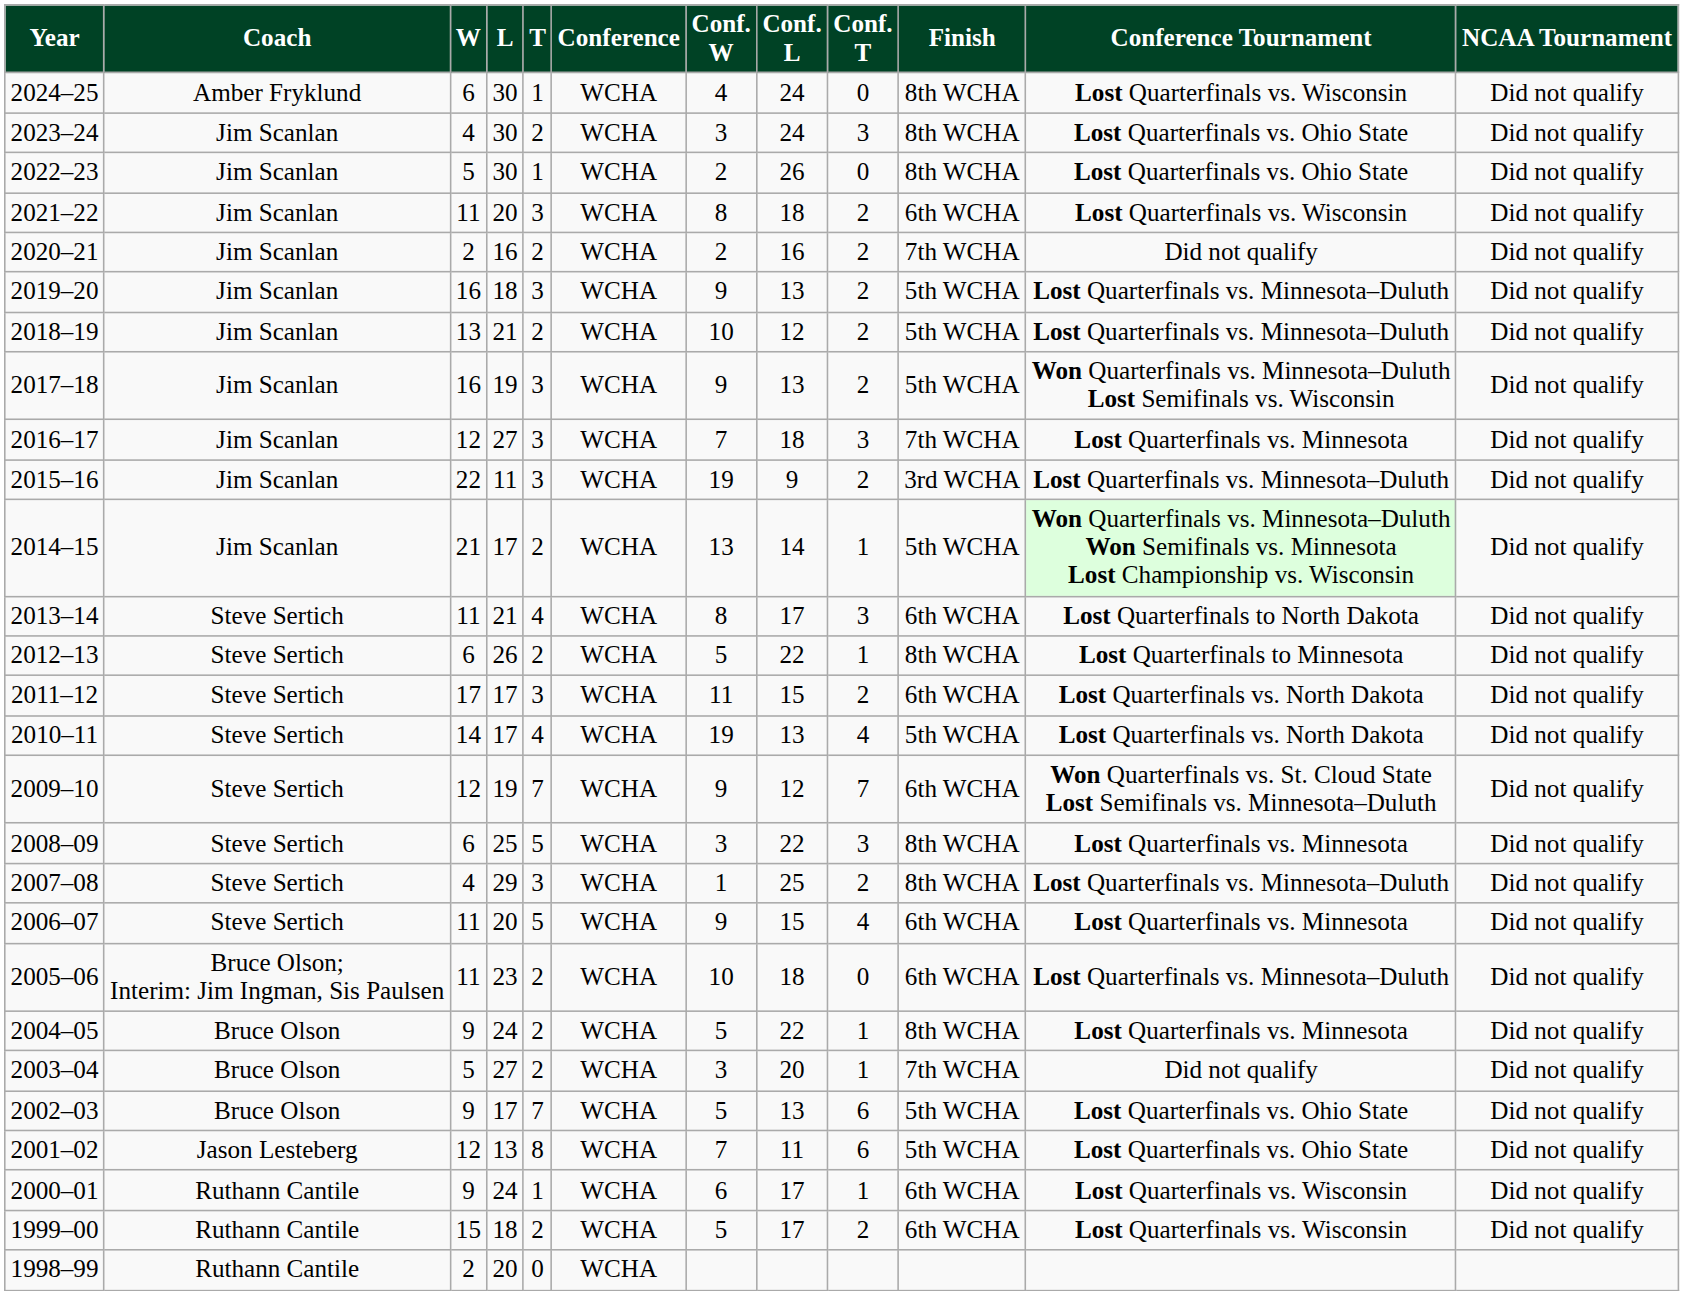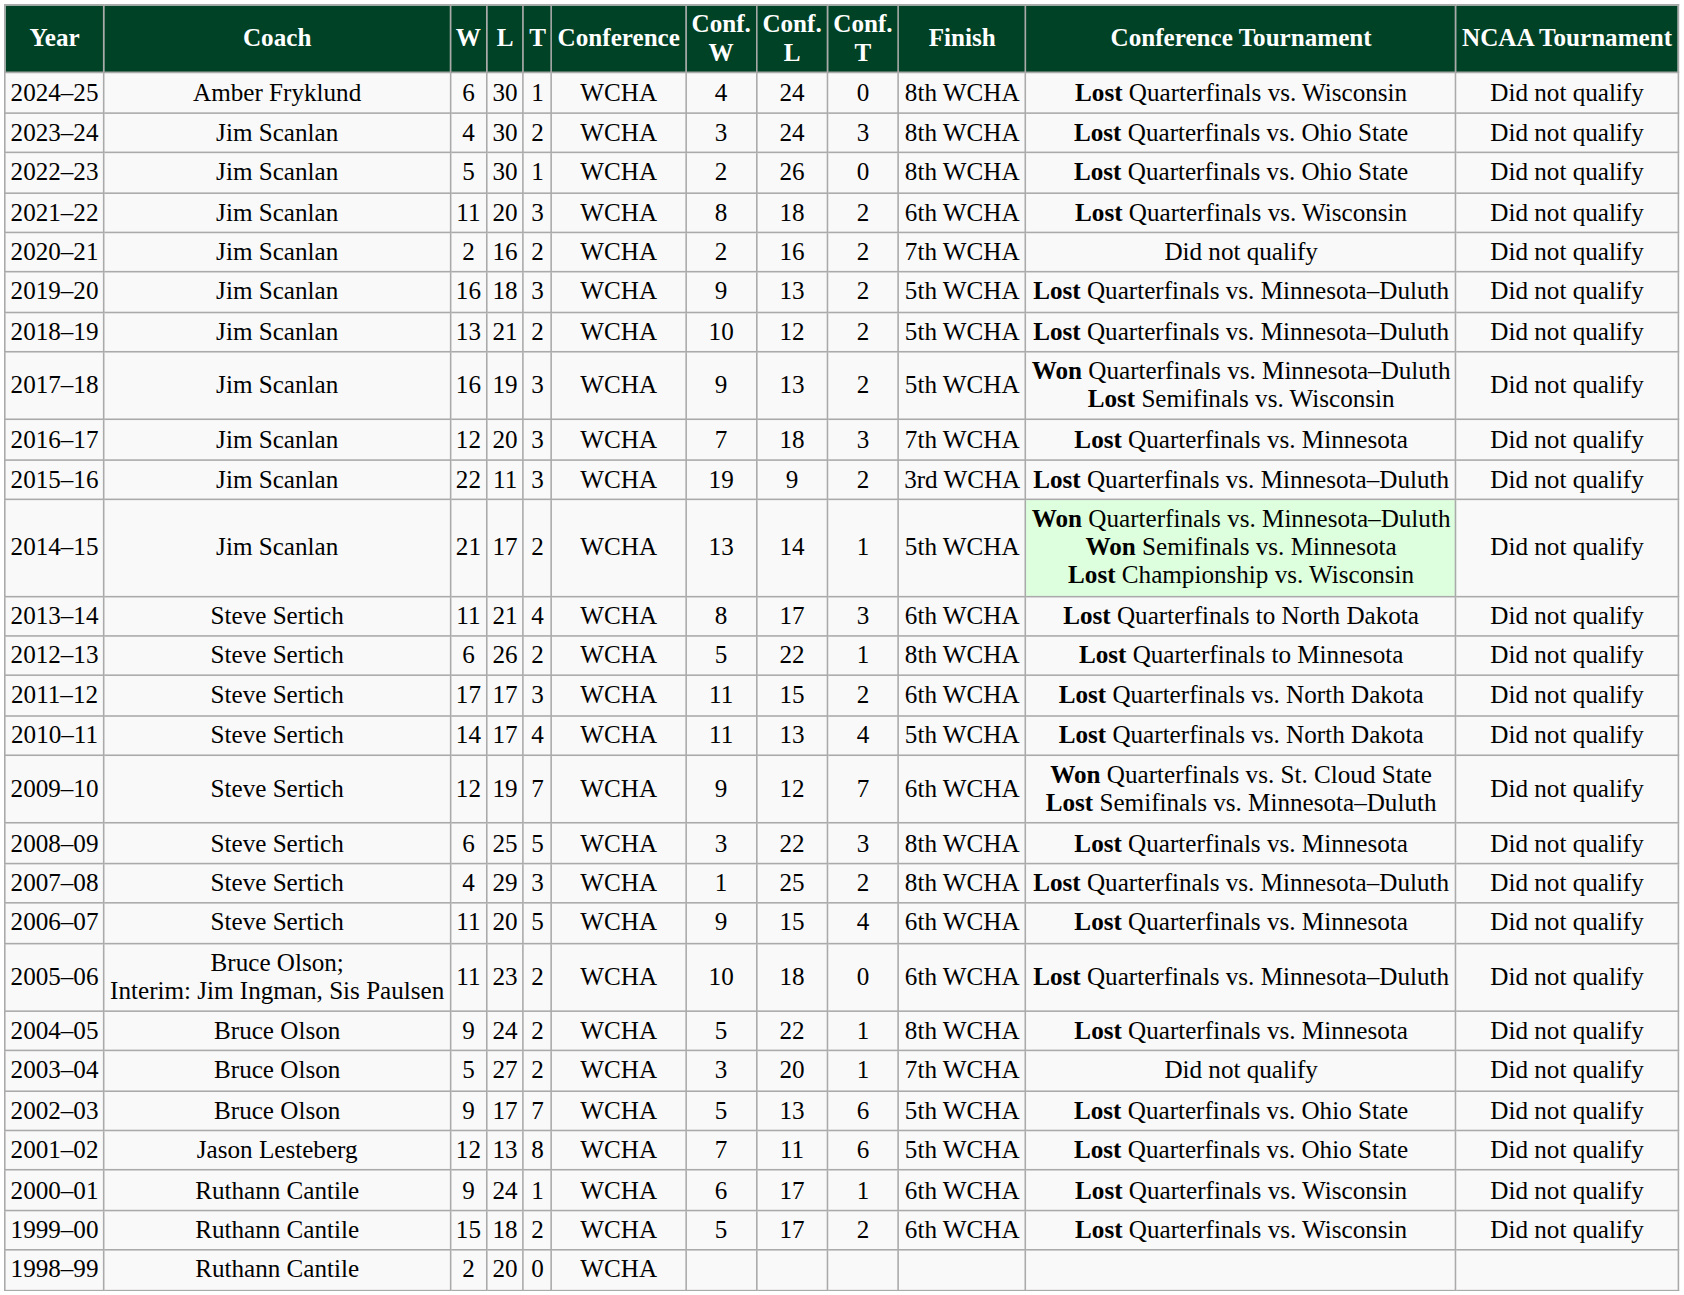 <table class="wikitable">
 <tr align="center"  style="background:#004225;color:#FFFFFF;">
 <td><strong>Year</strong></td>
 <td><strong>Coach</strong></td>
 <td><strong>W</strong></td>
 <td><strong>L</strong></td>
 <td><strong>T</strong></td>
 <td><strong>Conference</strong></td>
 <td><strong>Conf. <br> W</strong></td>
 <td><strong>Conf. <br> L</strong></td>
 <td><strong>Conf. <br> T</strong></td>
 <td><strong>Finish</strong></td>
 <td><strong>Conference Tournament</strong></td>
 <td><strong>NCAA Tournament</strong></td>
 </tr>
 <tr align="center" bgcolor="">
 <td>2024–25</td>
 <td>Amber Fryklund</td>
 <td>6</td>
 <td>30</td>
 <td>1</td>
 <td>WCHA</td>
 <td>4</td>
 <td>24</td>
 <td>0</td>
 <td>8th WCHA</td>
 <td><strong>Lost</strong> Quarterfinals vs. Wisconsin </td>
 <td>Did not qualify</td>
 </tr>
 <tr align="center" bgcolor="">
 <td>2023–24</td>
 <td>Jim Scanlan</td>
 <td>4</td>
 <td>30</td>
 <td>2</td>
 <td>WCHA</td>
 <td>3</td>
 <td>24</td>
 <td>3</td>
 <td>8th WCHA</td>
 <td><strong>Lost</strong> Quarterfinals vs. Ohio State </td>
 <td>Did not qualify</td>
 </tr>
 <tr align="center" bgcolor="">
 <td>2022–23</td>
 <td>Jim Scanlan</td>
 <td>5</td>
 <td>30</td>
 <td>1</td>
 <td>WCHA</td>
 <td>2</td>
 <td>26</td>
 <td>0</td>
 <td>8th WCHA</td>
 <td><strong>Lost</strong> Quarterfinals vs. Ohio State </td>
 <td>Did not qualify</td>
 </tr>
 <tr align="center" bgcolor="">
 <td>2021–22</td>
 <td>Jim Scanlan</td>
 <td>11</td>
 <td>20</td>
 <td>3</td>
 <td>WCHA</td>
 <td>8</td>
 <td>18</td>
 <td>2</td>
 <td>6th WCHA</td>
 <td><strong>Lost</strong> Quarterfinals vs. Wisconsin </td>
 <td>Did not qualify</td>
 </tr>
 <tr align="center" bgcolor="">
 <td>2020–21</td>
 <td>Jim Scanlan</td>
 <td>2</td>
 <td>16</td>
 <td>2</td>
 <td>WCHA</td>
 <td>2</td>
 <td>16</td>
 <td>2</td>
 <td>7th WCHA</td>
 <td>Did not qualify</td>
 <td>Did not qualify</td>
 </tr>
 <tr align="center" bgcolor="">
 <td>2019–20</td>
 <td>Jim Scanlan</td>
 <td>16</td>
 <td>18</td>
 <td>3</td>
 <td>WCHA</td>
 <td>9</td>
 <td>13</td>
 <td>2</td>
 <td>5th WCHA</td>
 <td><strong>Lost</strong> Quarterfinals vs. Minnesota–Duluth </td>
 <td>Did not qualify</td>
 </tr>
 <tr align="center" bgcolor="">
 <td>2018–19</td>
 <td>Jim Scanlan</td>
 <td>13</td>
 <td>21</td>
 <td>2</td>
 <td>WCHA</td>
 <td>10</td>
 <td>12</td>
 <td>2</td>
 <td>5th WCHA</td>
 <td><strong>Lost</strong> Quarterfinals vs. Minnesota–Duluth </td>
 <td>Did not qualify</td>
 </tr>
 <tr align="center" bgcolor="">
 <td>2017–18</td>
 <td>Jim Scanlan</td>
 <td>16</td>
 <td>19</td>
 <td>3</td>
 <td>WCHA</td>
 <td>9</td>
 <td>13</td>
 <td>2</td>
 <td>5th WCHA</td>
 <td><strong>Won</strong> Quarterfinals vs. Minnesota–Duluth  <br> <strong>Lost</strong> Semifinals vs. Wisconsin </td>
 <td>Did not qualify</td>
 </tr>
 <tr align="center" bgcolor="">
 <td>2016–17</td>
 <td>Jim Scanlan</td>
 <td>12</td>
-<td>27</td>
+<td>20</td>
 <td>3</td>
 <td>WCHA</td>
 <td>7</td>
 <td>18</td>
 <td>3</td>
 <td>7th WCHA</td>
 <td><strong>Lost</strong> Quarterfinals vs. Minnesota </td>
 <td>Did not qualify</td>
 </tr>
 <tr align="center" bgcolor="">
 <td>2015–16</td>
 <td>Jim Scanlan</td>
 <td>22</td>
 <td>11</td>
 <td>3</td>
 <td>WCHA</td>
 <td>19</td>
 <td>9</td>
 <td>2</td>
 <td>3rd WCHA</td>
 <td><strong>Lost</strong> Quarterfinals vs. Minnesota–Duluth </td>
 <td>Did not qualify</td>
 </tr>
 <tr align="center" bgcolor="">
 <td>2014–15</td>
 <td>Jim Scanlan</td>
 <td>21</td>
 <td>17</td>
 <td>2</td>
 <td>WCHA</td>
 <td>13</td>
 <td>14</td>
 <td>1</td>
 <td>5th WCHA</td>
 <td style="background:#ddffdd;"><strong>Won</strong> Quarterfinals vs. Minnesota–Duluth  <br> <strong>Won</strong> Semifinals vs. Minnesota  <br> <strong>Lost</strong> Championship vs. Wisconsin </td>
 <td>Did not qualify</td>
 </tr>
 <tr align="center" bgcolor="">
 <td>2013–14</td>
 <td>Steve Sertich</td>
 <td>11</td>
 <td>21</td>
 <td>4</td>
 <td>WCHA</td>
 <td>8</td>
 <td>17</td>
 <td>3</td>
 <td>6th WCHA</td>
 <td><strong>Lost</strong> Quarterfinals to North Dakota </td>
 <td>Did not qualify</td>
 </tr>
 <tr align="center" bgcolor="">
 <td>2012–13</td>
 <td>Steve Sertich</td>
 <td>6</td>
 <td>26</td>
 <td>2</td>
 <td>WCHA</td>
 <td>5</td>
 <td>22</td>
 <td>1</td>
 <td>8th WCHA</td>
 <td><strong>Lost</strong> Quarterfinals to Minnesota </td>
 <td>Did not qualify</td>
 </tr>
 <tr align="center" bgcolor="">
 <td>2011–12</td>
 <td>Steve Sertich</td>
 <td>17</td>
 <td>17</td>
 <td>3</td>
 <td>WCHA</td>
 <td>11</td>
 <td>15</td>
 <td>2</td>
 <td>6th WCHA</td>
 <td><strong>Lost</strong> Quarterfinals vs. North Dakota </td>
 <td>Did not qualify</td>
 </tr>
 <tr align="center" bgcolor="">
 <td>2010–11</td>
 <td>Steve Sertich</td>
 <td>14</td>
 <td>17</td>
 <td>4</td>
 <td>WCHA</td>
-<td>19</td>
+<td>11</td>
 <td>13</td>
 <td>4</td>
 <td>5th WCHA</td>
 <td><strong>Lost</strong> Quarterfinals vs. North Dakota </td>
 <td>Did not qualify</td>
 </tr>
 <tr align="center" bgcolor="">
 <td>2009–10</td>
 <td>Steve Sertich</td>
 <td>12</td>
 <td>19</td>
 <td>7</td>
 <td>WCHA</td>
 <td>9</td>
 <td>12</td>
 <td>7</td>
 <td>6th WCHA</td>
 <td><strong>Won</strong> Quarterfinals vs. St. Cloud State  <br> <strong>Lost</strong> Semifinals vs. Minnesota–Duluth </td>
 <td>Did not qualify</td>
 </tr>
 <tr align="center" bgcolor="">
 <td>2008–09</td>
 <td>Steve Sertich</td>
 <td>6</td>
 <td>25</td>
 <td>5</td>
 <td>WCHA</td>
 <td>3</td>
 <td>22</td>
 <td>3</td>
 <td>8th WCHA</td>
 <td><strong>Lost</strong> Quarterfinals vs. Minnesota </td>
 <td>Did not qualify</td>
 </tr>
 <tr align="center" bgcolor="">
 <td>2007–08</td>
 <td>Steve Sertich</td>
 <td>4</td>
 <td>29</td>
 <td>3</td>
 <td>WCHA</td>
 <td>1</td>
 <td>25</td>
 <td>2</td>
 <td>8th WCHA</td>
 <td><strong>Lost</strong> Quarterfinals vs. Minnesota–Duluth </td>
 <td>Did not qualify</td>
 </tr>
 <tr align="center" bgcolor="">
 <td>2006–07</td>
 <td>Steve Sertich</td>
 <td>11</td>
 <td>20</td>
 <td>5</td>
 <td>WCHA</td>
 <td>9</td>
 <td>15</td>
 <td>4</td>
 <td>6th WCHA</td>
 <td><strong>Lost</strong> Quarterfinals vs. Minnesota </td>
 <td>Did not qualify</td>
 </tr>
 <tr align="center" bgcolor="">
 <td>2005–06</td>
 <td>Bruce Olson; <br> Interim: Jim Ingman, Sis Paulsen</td>
 <td>11</td>
 <td>23</td>
 <td>2</td>
 <td>WCHA</td>
 <td>10</td>
 <td>18</td>
 <td>0</td>
 <td>6th WCHA</td>
 <td><strong>Lost</strong> Quarterfinals vs. Minnesota–Duluth </td>
 <td>Did not qualify</td>
 </tr>
 <tr align="center" bgcolor="">
 <td>2004–05</td>
 <td>Bruce Olson</td>
 <td>9</td>
 <td>24</td>
 <td>2</td>
 <td>WCHA</td>
 <td>5</td>
 <td>22</td>
 <td>1</td>
 <td>8th WCHA</td>
 <td><strong>Lost</strong> Quarterfinals vs. Minnesota </td>
 <td>Did not qualify</td>
 </tr>
 <tr align="center" bgcolor="">
 <td>2003–04</td>
 <td>Bruce Olson</td>
 <td>5</td>
 <td>27</td>
 <td>2</td>
 <td>WCHA</td>
 <td>3</td>
 <td>20</td>
 <td>1</td>
 <td>7th WCHA</td>
 <td>Did not qualify</td>
 <td>Did not qualify</td>
 </tr>
 <tr align="center" bgcolor="">
 <td>2002–03</td>
 <td>Bruce Olson</td>
 <td>9</td>
 <td>17</td>
 <td>7</td>
 <td>WCHA</td>
 <td>5</td>
 <td>13</td>
 <td>6</td>
 <td>5th WCHA</td>
 <td><strong>Lost</strong> Quarterfinals vs. Ohio State </td>
 <td>Did not qualify</td>
 </tr>
 <tr align="center" bgcolor="">
 <td>2001–02</td>
 <td>Jason Lesteberg</td>
 <td>12</td>
 <td>13</td>
 <td>8</td>
 <td>WCHA</td>
 <td>7</td>
 <td>11</td>
 <td>6</td>
 <td>5th WCHA</td>
 <td><strong>Lost</strong> Quarterfinals vs. Ohio State </td>
 <td>Did not qualify</td>
 </tr>
 <tr align="center" bgcolor="">
 <td>2000–01</td>
 <td>Ruthann Cantile</td>
 <td>9</td>
 <td>24</td>
 <td>1</td>
 <td>WCHA</td>
 <td>6</td>
 <td>17</td>
 <td>1</td>
 <td>6th WCHA</td>
 <td><strong>Lost</strong> Quarterfinals vs. Wisconsin </td>
 <td>Did not qualify</td>
 </tr>
 <tr align="center" bgcolor="">
 <td>1999–00</td>
 <td>Ruthann Cantile</td>
 <td>15</td>
 <td>18</td>
 <td>2</td>
 <td>WCHA</td>
 <td>5</td>
 <td>17</td>
 <td>2</td>
 <td>6th WCHA</td>
 <td><strong>Lost</strong> Quarterfinals vs. Wisconsin </td>
 <td>Did not qualify</td>
 </tr>
 <tr align="center" bgcolor="">
 <td>1998–99</td>
 <td>Ruthann Cantile</td>
 <td>2</td>
 <td>20</td>
 <td>0</td>
 <td>WCHA</td>
 <td></td>
 <td></td>
 <td></td>
 <td></td>
 <td></td>
 <td></td>
 </tr>
 </table>
